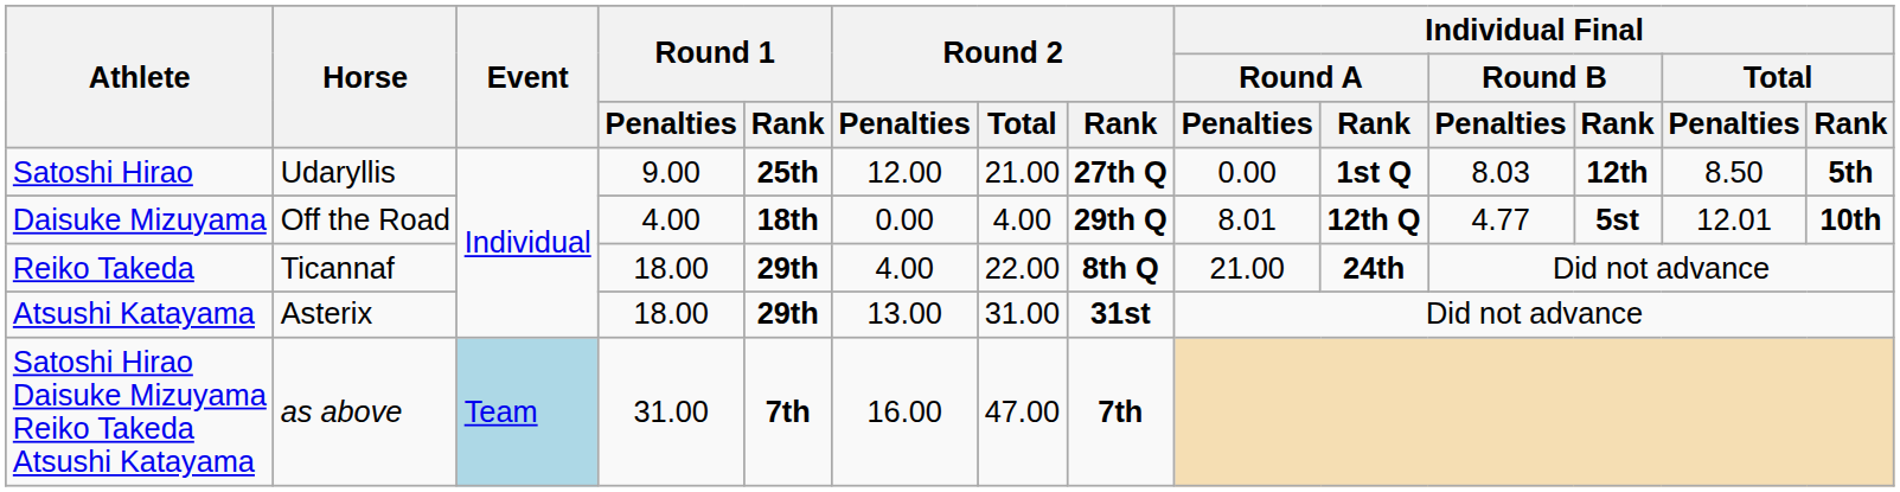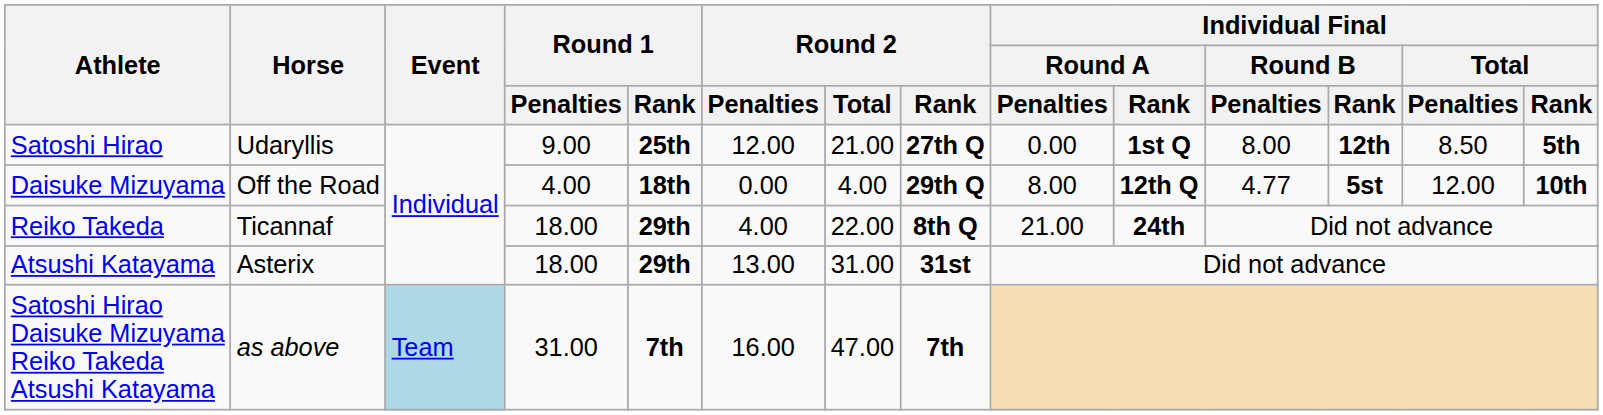 <table class=wikitable style="font-size:90%">
 <tr>
 <th rowspan=3>Athlete</th>
 <th rowspan=3>Horse</th>
 <th rowspan=3>Event</th>
 <th colspan=2 rowspan=2>Round 1</th>
 <th colspan=3 rowspan=2>Round 2</th>
 <th colspan=6>Individual Final</th>
 </tr>
 <tr>
 <th colspan=2>Round A</th>
 <th colspan=2>Round B</th>
 <th colspan=2>Total</th>
 </tr>
 <tr>
 <th>Penalties</th>
 <th>Rank</th>
 <th>Penalties</th>
 <th>Total</th>
 <th>Rank</th>
 <th>Penalties</th>
 <th>Rank</th>
 <th>Penalties</th>
 <th>Rank</th>
 <th>Penalties</th>
 <th>Rank</th>
 </tr>
 <tr>
 <td><a href='#'>Satoshi Hirao</a></td>
 <td>Udaryllis</td>
 <td rowspan=4><a href='#'>Individual</a></td>
 <td align=center>9.00</td>
 <td align=center><strong>25th</strong></td>
 <td align=center>12.00</td>
 <td align=center>21.00</td>
 <td align=center><strong>27th Q</strong></td>
 <td align=center>0.00</td>
 <td align=center><strong>1st Q</strong></td>
-<td align=center>8.03</td>
+<td align=center>8.00</td>
 <td align=center><strong>12th</strong></td>
 <td align=center>8.50</td>
 <td align=center><strong>5th</strong></td>
 </tr>
 <tr>
 <td><a href='#'>Daisuke Mizuyama</a></td>
 <td>Off the Road</td>
 <td align=center>4.00</td>
 <td align=center><strong>18th</strong></td>
 <td align=center>0.00</td>
 <td align=center>4.00</td>
 <td align=center><strong>29th Q</strong></td>
-<td align=center>8.01</td>
+<td align=center>8.00</td>
 <td align=center><strong>12th Q</strong></td>
 <td align=center>4.77</td>
 <td align=center><strong>5st</strong></td>
-<td align=center>12.01</td>
+<td align=center>12.00</td>
 <td align=center><strong>10th</strong></td>
 </tr>
 <tr>
 <td><a href='#'>Reiko Takeda</a></td>
 <td>Ticannaf</td>
 <td align=center>18.00</td>
 <td align=center><strong>29th</strong></td>
 <td align=center>4.00</td>
 <td align=center>22.00</td>
 <td align=center><strong>8th Q</strong></td>
 <td align=center>21.00</td>
 <td align=center><strong>24th</strong></td>
 <td align=center colspan=4>Did not advance</td>
 </tr>
 <tr>
 <td><a href='#'>Atsushi Katayama</a></td>
 <td>Asterix</td>
 <td align=center>18.00</td>
 <td align=center><strong>29th</strong></td>
 <td align=center>13.00</td>
 <td align=center>31.00</td>
 <td align=center><strong>31st</strong></td>
 <td align=center colspan=6>Did not advance</td>
 </tr>
 <tr>
 <td><a href='#'>Satoshi Hirao</a><br><a href='#'>Daisuke Mizuyama</a><br><a href='#'>Reiko Takeda</a><br><a href='#'>Atsushi Katayama</a></td>
 <td><em>as above</em></td>
 <td style="background: lightblue;"><a href='#'>Team</a></td>
 <td align=center>31.00</td>
 <td align=center><strong>7th</strong></td>
 <td align=center>16.00</td>
 <td align=center>47.00</td>
 <td align=center><strong>7th</strong></td>
 <td colspan="6" style="background:wheat;"></td>
 </tr>
 </table>
